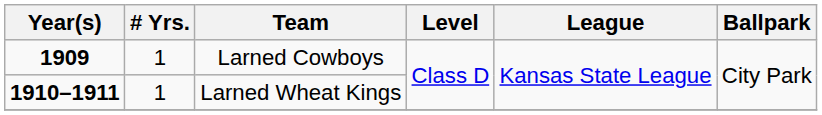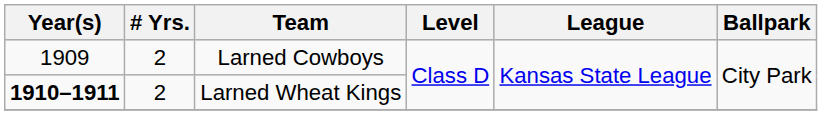 <table class="wikitable" style="text-align:center; font-size: 95%;">
 <tr>
 <th>Year(s)</th>
 <th># Yrs.</th>
 <th>Team</th>
 <th>Level</th>
 <th>League</th>
 <th>Ballpark</th>
 </tr>
 <tr>
-<td><strong>1909</strong></td>
-<td>1</td>
+<td>1909</td>
+<td>2</td>
 <td>Larned Cowboys</td>
 <td rowspan=2><a href='#'>Class D</a></td>
 <td rowspan=2><a href='#'>Kansas State League</a></td>
 <td rowspan=2>City Park</td>
 </tr>
 <tr>
 <td><strong>1910–1911</strong></td>
-<td>1</td>
+<td>2</td>
 <td>Larned Wheat Kings</td>
 </tr>
 <tr>
 </tr>
 </table>
